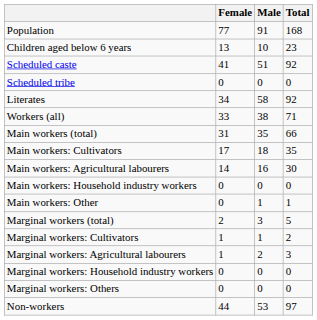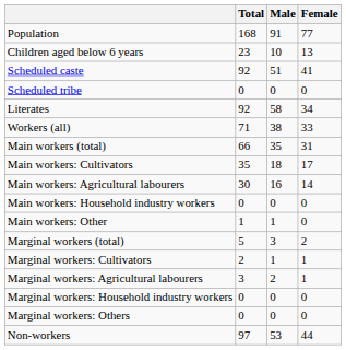 <table class="wikitable sortable">
 <tr>
 <th></th>
+<th>Total</th>
+<th>Male</th>
 <th>Female</th>
-<th>Male</th>
-<th>Total</th>
 </tr>
 <tr>
 <td>Population</td>
+<td>168</td>
+<td>91</td>
 <td>77</td>
-<td>91</td>
-<td>168</td>
 </tr>
 <tr>
 <td>Children aged below 6 years</td>
+<td>23</td>
+<td>10</td>
 <td>13</td>
-<td>10</td>
-<td>23</td>
 </tr>
 <tr>
 <td><a href='#'>Scheduled caste</a></td>
+<td>92</td>
+<td>51</td>
 <td>41</td>
-<td>51</td>
-<td>92</td>
 </tr>
 <tr>
 <td><a href='#'>Scheduled tribe</a></td>
 <td>0</td>
 <td>0</td>
 <td>0</td>
 </tr>
 <tr>
 <td>Literates</td>
+<td>92</td>
+<td>58</td>
 <td>34</td>
-<td>58</td>
-<td>92</td>
 </tr>
 <tr>
 <td>Workers (all)</td>
+<td>71</td>
+<td>38</td>
 <td>33</td>
-<td>38</td>
-<td>71</td>
 </tr>
 <tr>
 <td>Main workers (total)</td>
+<td>66</td>
+<td>35</td>
 <td>31</td>
-<td>35</td>
-<td>66</td>
 </tr>
 <tr>
 <td>Main workers: Cultivators</td>
+<td>35</td>
+<td>18</td>
 <td>17</td>
-<td>18</td>
-<td>35</td>
 </tr>
 <tr>
 <td>Main workers: Agricultural labourers</td>
+<td>30</td>
+<td>16</td>
 <td>14</td>
-<td>16</td>
-<td>30</td>
 </tr>
 <tr>
 <td>Main workers: Household industry workers</td>
 <td>0</td>
 <td>0</td>
 <td>0</td>
 </tr>
 <tr>
 <td>Main workers: Other</td>
+<td>1</td>
+<td>1</td>
 <td>0</td>
+</tr>
+<tr>
+<td>Marginal workers (total)</td>
+<td>5</td>
+<td>3</td>
+<td>2</td>
+</tr>
+<tr>
+<td>Marginal workers: Cultivators</td>
+<td>2</td>
 <td>1</td>
 <td>1</td>
 </tr>
 <tr>
-<td>Marginal workers (total)</td>
+<td>Marginal workers: Agricultural labourers</td>
+<td>3</td>
 <td>2</td>
-<td>3</td>
-<td>5</td>
-</tr>
-<tr>
-<td>Marginal workers: Cultivators</td>
 <td>1</td>
-<td>1</td>
-<td>2</td>
-</tr>
-<tr>
-<td>Marginal workers: Agricultural labourers</td>
-<td>1</td>
-<td>2</td>
-<td>3</td>
 </tr>
 <tr>
 <td>Marginal workers: Household industry workers</td>
 <td>0</td>
 <td>0</td>
 <td>0</td>
 </tr>
 <tr>
 <td>Marginal workers: Others</td>
 <td>0</td>
 <td>0</td>
 <td>0</td>
 </tr>
 <tr>
 <td>Non-workers</td>
+<td>97</td>
+<td>53</td>
 <td>44</td>
-<td>53</td>
-<td>97</td>
 </tr>
 </table>
